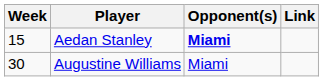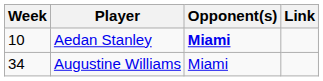 <table class="wikitable">
 <tr>
 <th>Week</th>
 <th>Player</th>
 <th>Opponent(s)</th>
 <th>Link</th>
 </tr>
 <tr>
-<td>15</td>
+<td>10</td>
 <td> <a href='#'>Aedan Stanley</a></td>
 <td><strong><a href='#'>Miami</a></strong></td>
 <td></td>
 </tr>
 <tr>
-<td>30</td>
+<td>34</td>
 <td> <a href='#'>Augustine Williams</a></td>
 <td><a href='#'>Miami</a></td>
 <td></td>
 </tr>
 </table>
